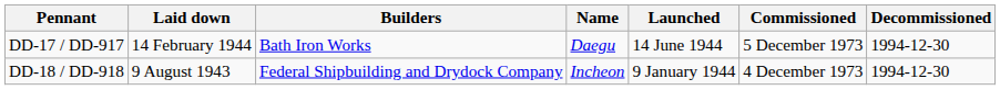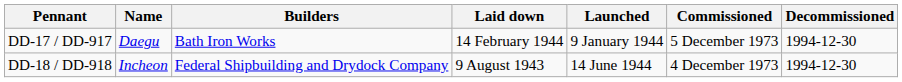 <table class="wikitable">
 <tr>
 <th>Pennant</th>
+<th>Name</th>
+<th>Builders</th>
 <th>Laid down</th>
-<th>Builders</th>
-<th>Name</th>
 <th>Launched</th>
 <th>Commissioned</th>
 <th>Decommissioned</th>
 </tr>
 <tr>
 <td>DD-17 / DD-917</td>
+<td><em><a href='#'>Daegu</a></em></td>
+<td><a href='#'>Bath Iron Works</a></td>
 <td>14 February 1944</td>
-<td><a href='#'>Bath Iron Works</a></td>
-<td><em><a href='#'>Daegu</a></em></td>
-<td>14 June 1944</td>
+<td>9 January 1944</td>
 <td>5 December 1973</td>
 <td>1994-12-30</td>
 </tr>
 <tr>
 <td>DD-18 / DD-918</td>
+<td><em><a href='#'>Incheon</a></em></td>
+<td><a href='#'>Federal Shipbuilding and Drydock Company</a></td>
 <td>9 August 1943</td>
-<td><a href='#'>Federal Shipbuilding and Drydock Company</a></td>
-<td><em><a href='#'>Incheon</a></em></td>
-<td>9 January 1944</td>
+<td>14 June 1944</td>
 <td>4 December 1973</td>
 <td>1994-12-30</td>
 </tr>
 </table>
